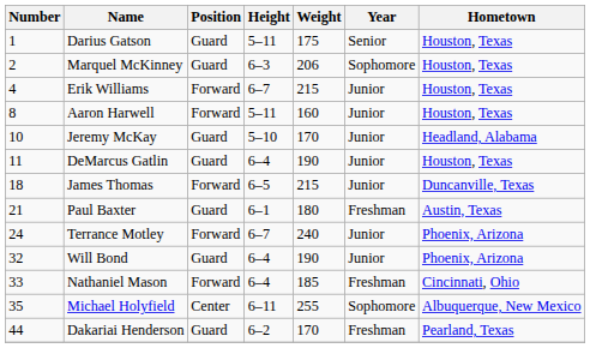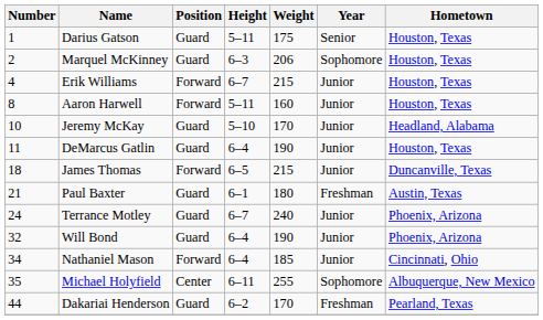 <table class="wikitable" style="font-size: 95%;">
 <tr>
 <th>Number</th>
 <th>Name</th>
 <th>Position</th>
 <th>Height</th>
 <th>Weight</th>
 <th>Year</th>
 <th>Hometown</th>
 </tr>
 <tr>
 <td>1</td>
 <td>Darius Gatson</td>
 <td>Guard</td>
 <td>5–11</td>
 <td>175</td>
 <td>Senior</td>
 <td><a href='#'>Houston</a>, <a href='#'>Texas</a></td>
 </tr>
 <tr>
 <td>2</td>
 <td>Marquel McKinney</td>
 <td>Guard</td>
 <td>6–3</td>
 <td>206</td>
 <td>Sophomore</td>
 <td><a href='#'>Houston</a>, <a href='#'>Texas</a></td>
 </tr>
 <tr>
 <td>4</td>
 <td>Erik Williams</td>
 <td>Forward</td>
 <td>6–7</td>
 <td>215</td>
 <td>Junior</td>
 <td><a href='#'>Houston</a>, <a href='#'>Texas</a></td>
 </tr>
 <tr>
 <td>8</td>
 <td>Aaron Harwell</td>
 <td>Forward</td>
 <td>5–11</td>
 <td>160</td>
 <td>Junior</td>
 <td><a href='#'>Houston</a>, <a href='#'>Texas</a></td>
 </tr>
 <tr>
 <td>10</td>
 <td>Jeremy McKay</td>
 <td>Guard</td>
 <td>5–10</td>
 <td>170</td>
 <td>Junior</td>
 <td><a href='#'>Headland, Alabama</a></td>
 </tr>
 <tr>
 <td>11</td>
 <td>DeMarcus Gatlin</td>
 <td>Guard</td>
 <td>6–4</td>
 <td>190</td>
 <td>Junior</td>
 <td><a href='#'>Houston</a>, <a href='#'>Texas</a></td>
 </tr>
 <tr>
 <td>18</td>
 <td>James Thomas</td>
 <td>Forward</td>
 <td>6–5</td>
 <td>215</td>
 <td>Junior</td>
 <td><a href='#'>Duncanville, Texas</a></td>
 </tr>
 <tr>
 <td>21</td>
 <td>Paul Baxter</td>
 <td>Guard</td>
 <td>6–1</td>
 <td>180</td>
 <td>Freshman</td>
 <td><a href='#'>Austin, Texas</a></td>
 </tr>
 <tr>
 <td>24</td>
 <td>Terrance Motley</td>
-<td>Forward</td>
+<td>Guard</td>
 <td>6–7</td>
 <td>240</td>
 <td>Junior</td>
 <td><a href='#'>Phoenix, Arizona</a></td>
 </tr>
 <tr>
 <td>32</td>
 <td>Will Bond</td>
 <td>Guard</td>
 <td>6–4</td>
 <td>190</td>
 <td>Junior</td>
 <td><a href='#'>Phoenix, Arizona</a></td>
 </tr>
 <tr>
-<td>33</td>
+<td>34</td>
 <td>Nathaniel Mason</td>
 <td>Forward</td>
 <td>6–4</td>
 <td>185</td>
-<td>Freshman</td>
+<td>Junior</td>
 <td><a href='#'>Cincinnati</a>, <a href='#'>Ohio</a></td>
 </tr>
 <tr>
 <td>35</td>
 <td><a href='#'>Michael Holyfield</a></td>
 <td>Center</td>
 <td>6–11</td>
 <td>255</td>
 <td>Sophomore</td>
 <td><a href='#'>Albuquerque, New Mexico</a></td>
 </tr>
 <tr>
 <td>44</td>
 <td>Dakariai Henderson</td>
 <td>Guard</td>
 <td>6–2</td>
 <td>170</td>
 <td>Freshman</td>
 <td><a href='#'>Pearland, Texas</a></td>
 </tr>
 <tr>
 </tr>
 </table>
